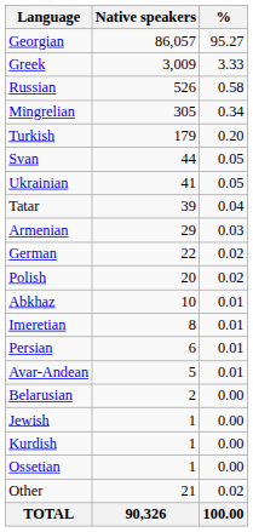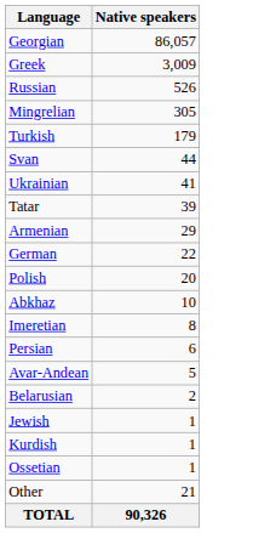 <table class="wikitable sortable">
 <tr>
 <th>Language</th>
 <th>Native speakers</th>
-<th>%</th>
 </tr>
 <tr>
 <td><a href='#'>Georgian</a></td>
 <td align="right">86,057</td>
-<td align="right">95.27</td>
 </tr>
 <tr>
 <td><a href='#'>Greek</a></td>
 <td align="right">3,009</td>
-<td align="right">3.33</td>
 </tr>
 <tr>
 <td><a href='#'>Russian</a></td>
 <td align="right">526</td>
-<td align="right">0.58</td>
 </tr>
 <tr>
 <td><a href='#'>Mingrelian</a></td>
 <td align="right">305</td>
-<td align="right">0.34</td>
 </tr>
 <tr>
 <td><a href='#'>Turkish</a></td>
 <td align="right">179</td>
-<td align="right">0.20</td>
 </tr>
 <tr>
 <td><a href='#'>Svan</a></td>
 <td align="right">44</td>
-<td align="right">0.05</td>
 </tr>
 <tr>
 <td><a href='#'>Ukrainian</a></td>
 <td align="right">41</td>
-<td align="right">0.05</td>
 </tr>
 <tr>
 <td>Tatar</td>
 <td align="right">39</td>
-<td align="right">0.04</td>
 </tr>
 <tr>
 <td><a href='#'>Armenian</a></td>
 <td align="right">29</td>
-<td align="right">0.03</td>
 </tr>
 <tr>
 <td><a href='#'>German</a></td>
 <td align="right">22</td>
-<td align="right">0.02</td>
 </tr>
 <tr>
 <td><a href='#'>Polish</a></td>
 <td align="right">20</td>
-<td align="right">0.02</td>
 </tr>
 <tr>
 <td><a href='#'>Abkhaz</a></td>
 <td align="right">10</td>
-<td align="right">0.01</td>
 </tr>
 <tr>
 <td><a href='#'>Imeretian</a></td>
 <td align="right">8</td>
-<td align="right">0.01</td>
 </tr>
 <tr>
 <td><a href='#'>Persian</a></td>
 <td align="right">6</td>
-<td align="right">0.01</td>
 </tr>
 <tr>
 <td><a href='#'>Avar-Andean</a></td>
 <td align="right">5</td>
-<td align="right">0.01</td>
 </tr>
 <tr>
 <td><a href='#'>Belarusian</a></td>
 <td align="right">2</td>
-<td align="right">0.00</td>
 </tr>
 <tr>
 <td><a href='#'>Jewish</a></td>
 <td align="right">1</td>
-<td align="right">0.00</td>
 </tr>
 <tr>
 <td><a href='#'>Kurdish</a></td>
 <td align="right">1</td>
-<td align="right">0.00</td>
 </tr>
 <tr>
 <td><a href='#'>Ossetian</a></td>
 <td align="right">1</td>
-<td align="right">0.00</td>
 </tr>
 <tr>
 <td>Other</td>
 <td align="right">21</td>
-<td align="right">0.02</td>
 </tr>
 <tr>
 <th>TOTAL</th>
 <th>90,326</th>
-<th>100.00</th>
 </tr>
 </table>
